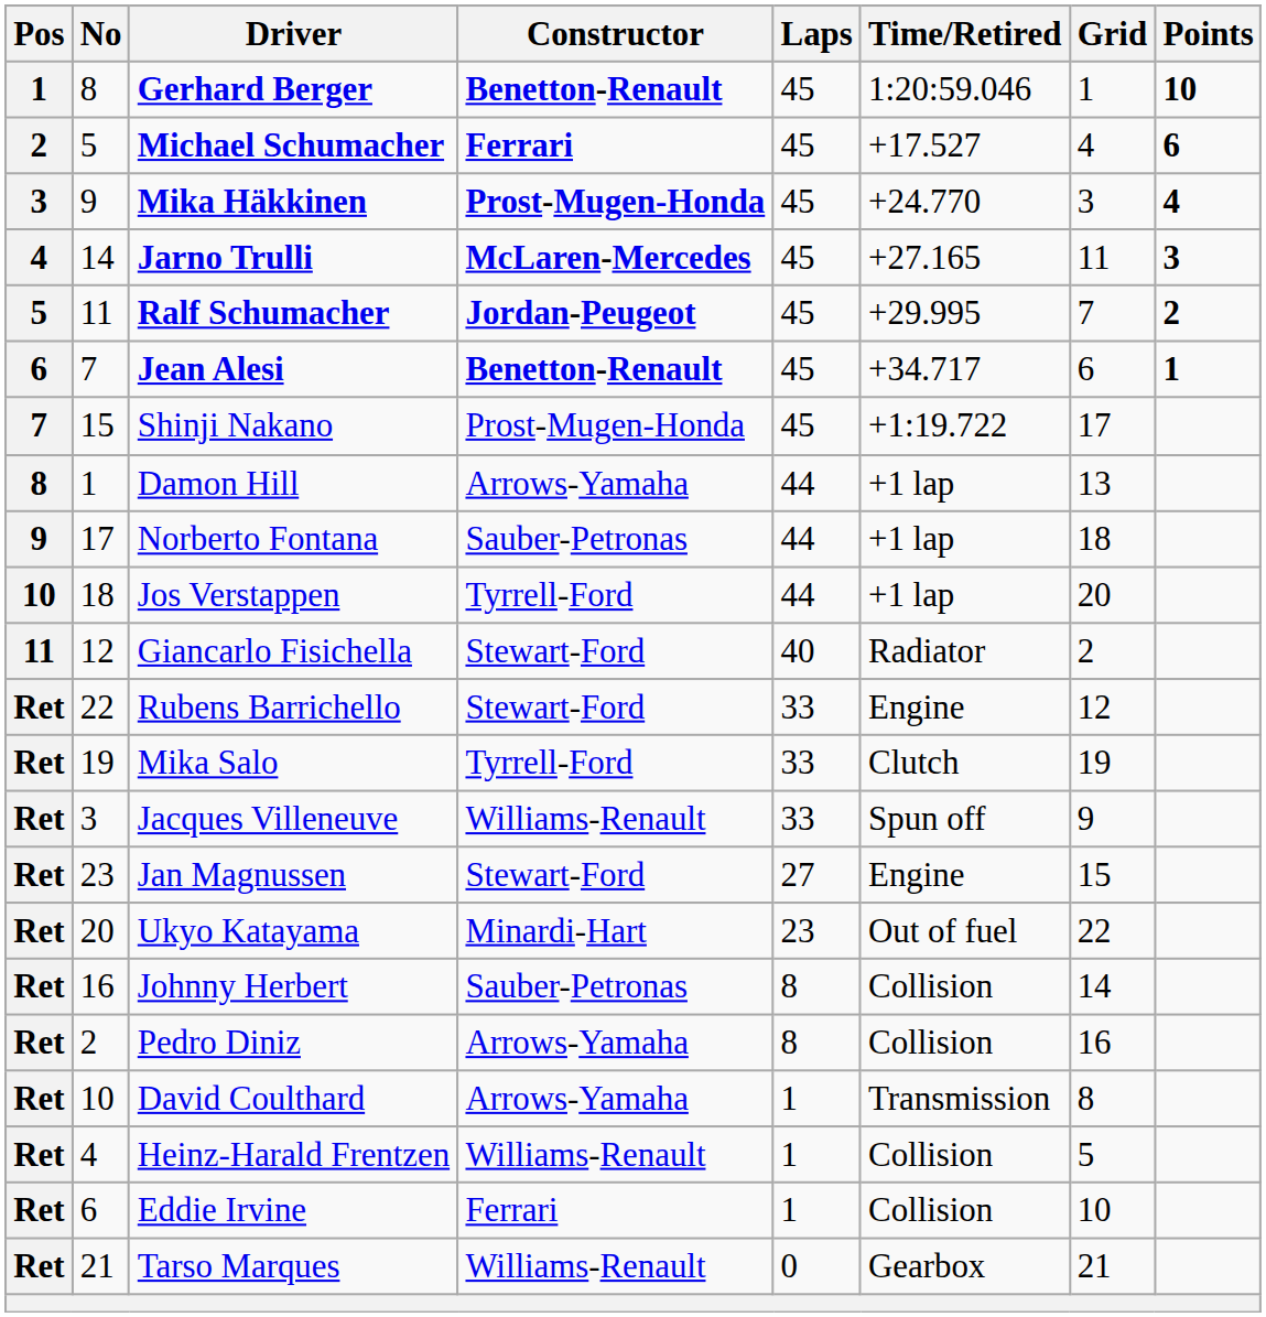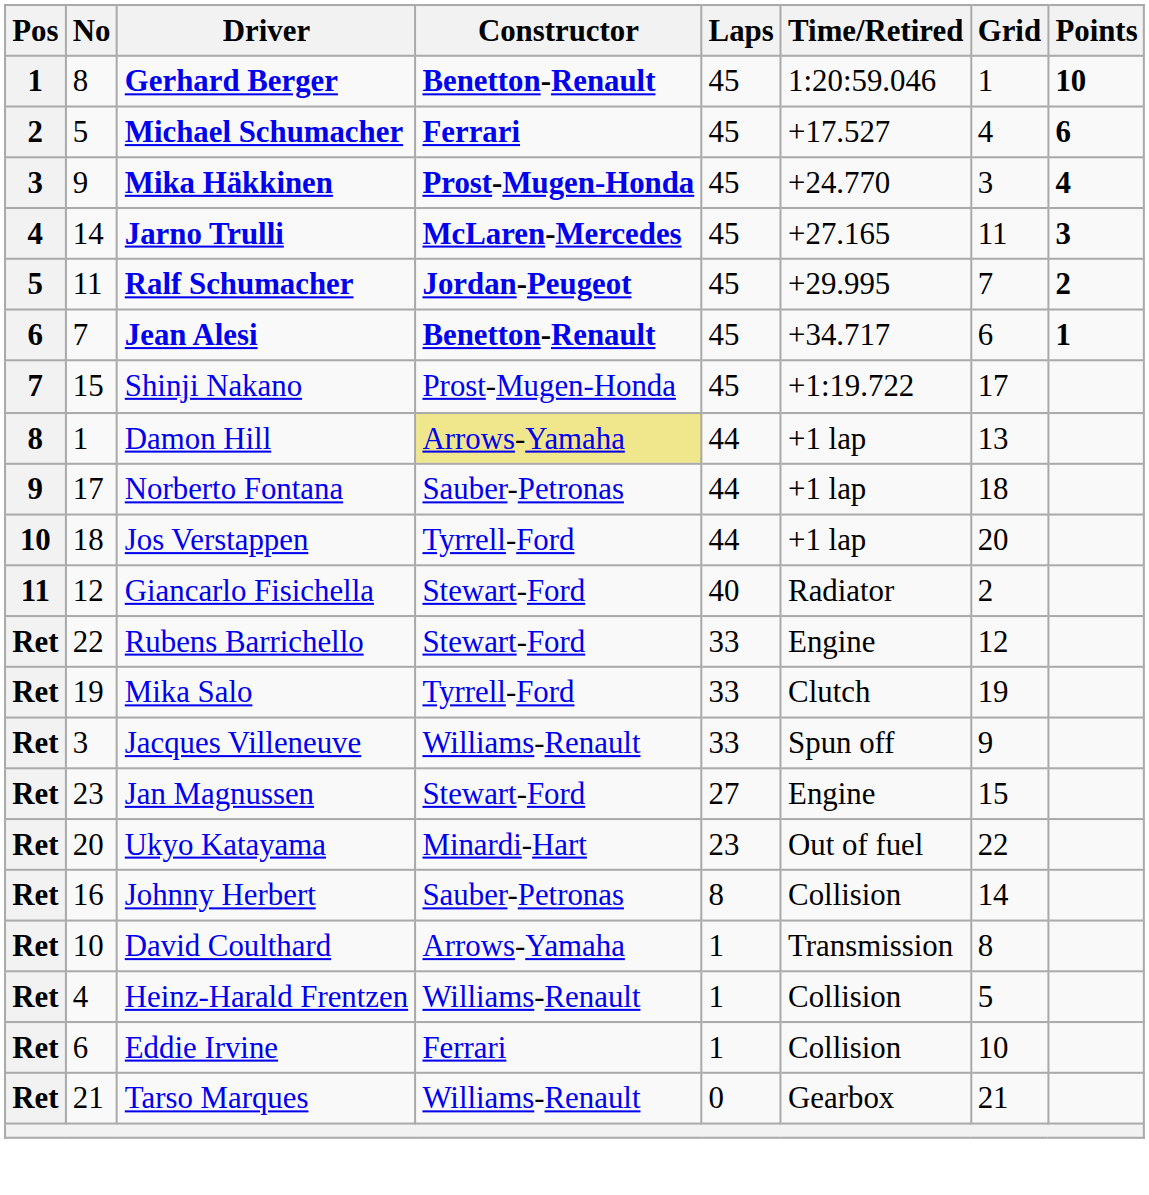 <table class="wikitable" style="font-size: 95%;">
 <tr>
 <th>Pos</th>
 <th>No</th>
 <th>Driver</th>
 <th>Constructor</th>
 <th>Laps</th>
 <th>Time/Retired</th>
 <th>Grid</th>
 <th>Points</th>
 </tr>
 <tr>
 <th>1</th>
 <td>8</td>
 <td> <strong><a href='#'>Gerhard Berger</a></strong></td>
 <td><strong><a href='#'>Benetton</a>-<a href='#'>Renault</a></strong></td>
 <td>45</td>
 <td>1:20:59.046</td>
 <td>1</td>
 <td><strong>10</strong></td>
 </tr>
 <tr>
 <th>2</th>
 <td>5</td>
 <td> <strong><a href='#'>Michael Schumacher</a></strong></td>
 <td><strong><a href='#'>Ferrari</a></strong></td>
 <td>45</td>
 <td>+17.527</td>
 <td>4</td>
 <td><strong>6</strong></td>
 </tr>
 <tr>
 <th>3</th>
 <td>9</td>
 <td> <strong><a href='#'>Mika Häkkinen</a></strong></td>
 <td><strong><a href='#'>Prost</a>-<a href='#'>Mugen-Honda</a></strong></td>
 <td>45</td>
 <td>+24.770</td>
 <td>3</td>
 <td><strong>4</strong></td>
 </tr>
 <tr>
 <th>4</th>
 <td>14</td>
 <td> <strong><a href='#'>Jarno Trulli</a></strong></td>
 <td><strong><a href='#'>McLaren</a>-<a href='#'>Mercedes</a></strong></td>
 <td>45</td>
 <td>+27.165</td>
 <td>11</td>
 <td><strong>3</strong></td>
 </tr>
 <tr>
 <th>5</th>
 <td>11</td>
 <td> <strong><a href='#'>Ralf Schumacher</a></strong></td>
 <td><strong><a href='#'>Jordan</a>-<a href='#'>Peugeot</a></strong></td>
 <td>45</td>
 <td>+29.995</td>
 <td>7</td>
 <td><strong>2</strong></td>
 </tr>
 <tr>
 <th>6</th>
 <td>7</td>
 <td> <strong><a href='#'>Jean Alesi</a></strong></td>
 <td><strong><a href='#'>Benetton</a>-<a href='#'>Renault</a></strong></td>
 <td>45</td>
 <td>+34.717</td>
 <td>6</td>
 <td><strong>1</strong></td>
 </tr>
 <tr>
 <th>7</th>
 <td>15</td>
 <td> <a href='#'>Shinji Nakano</a></td>
 <td><a href='#'>Prost</a>-<a href='#'>Mugen-Honda</a></td>
 <td>45</td>
 <td>+1:19.722</td>
 <td>17</td>
 <td> </td>
 </tr>
 <tr>
 <th>8</th>
 <td>1</td>
 <td> <a href='#'>Damon Hill</a></td>
-<td><a href='#'>Arrows</a>-<a href='#'>Yamaha</a></td>
+<td style="background: khaki;"><a href='#'>Arrows</a>-<a href='#'>Yamaha</a></td>
 <td>44</td>
 <td>+1 lap</td>
 <td>13</td>
 <td> </td>
 </tr>
 <tr>
 <th>9</th>
 <td>17</td>
 <td> <a href='#'>Norberto Fontana</a></td>
 <td><a href='#'>Sauber</a>-<a href='#'>Petronas</a></td>
 <td>44</td>
 <td>+1 lap</td>
 <td>18</td>
 <td> </td>
 </tr>
 <tr>
 <th>10</th>
 <td>18</td>
 <td> <a href='#'>Jos Verstappen</a></td>
 <td><a href='#'>Tyrrell</a>-<a href='#'>Ford</a></td>
 <td>44</td>
 <td>+1 lap</td>
 <td>20</td>
 <td> </td>
 </tr>
 <tr>
 <th>11</th>
 <td>12</td>
 <td> <a href='#'>Giancarlo Fisichella</a></td>
 <td><a href='#'>Stewart</a>-<a href='#'>Ford</a></td>
 <td>40</td>
 <td>Radiator</td>
 <td>2</td>
 <td> </td>
 </tr>
 <tr>
 <th>Ret</th>
 <td>22</td>
 <td> <a href='#'>Rubens Barrichello</a></td>
 <td><a href='#'>Stewart</a>-<a href='#'>Ford</a></td>
 <td>33</td>
 <td>Engine</td>
 <td>12</td>
 <td> </td>
 </tr>
 <tr>
 <th>Ret</th>
 <td>19</td>
 <td> <a href='#'>Mika Salo</a></td>
 <td><a href='#'>Tyrrell</a>-<a href='#'>Ford</a></td>
 <td>33</td>
 <td>Clutch</td>
 <td>19</td>
 <td> </td>
 </tr>
 <tr>
 <th>Ret</th>
 <td>3</td>
 <td> <a href='#'>Jacques Villeneuve</a></td>
 <td><a href='#'>Williams</a>-<a href='#'>Renault</a></td>
 <td>33</td>
 <td>Spun off</td>
 <td>9</td>
 <td> </td>
 </tr>
 <tr>
 <th>Ret</th>
 <td>23</td>
 <td> <a href='#'>Jan Magnussen</a></td>
 <td><a href='#'>Stewart</a>-<a href='#'>Ford</a></td>
 <td>27</td>
 <td>Engine</td>
 <td>15</td>
 <td> </td>
 </tr>
 <tr>
 <th>Ret</th>
 <td>20</td>
 <td> <a href='#'>Ukyo Katayama</a></td>
 <td><a href='#'>Minardi</a>-<a href='#'>Hart</a></td>
 <td>23</td>
 <td>Out of fuel</td>
 <td>22</td>
 <td> </td>
 </tr>
 <tr>
 <th>Ret</th>
 <td>16</td>
 <td> <a href='#'>Johnny Herbert</a></td>
 <td><a href='#'>Sauber</a>-<a href='#'>Petronas</a></td>
 <td>8</td>
 <td>Collision</td>
 <td>14</td>
 <td> </td>
 </tr>
 <tr>
 <th>Ret</th>
-<td>2</td>
-<td> <a href='#'>Pedro Diniz</a></td>
-<td><a href='#'>Arrows</a>-<a href='#'>Yamaha</a></td>
-<td>8</td>
-<td>Collision</td>
-<td>16</td>
-<td> </td>
-</tr>
-<tr>
-<th>Ret</th>
 <td>10</td>
 <td> <a href='#'>David Coulthard</a></td>
 <td><a href='#'>Arrows</a>-<a href='#'>Yamaha</a></td>
 <td>1</td>
 <td>Transmission</td>
 <td>8</td>
 <td> </td>
 </tr>
 <tr>
 <th>Ret</th>
 <td>4</td>
 <td> <a href='#'>Heinz-Harald Frentzen</a></td>
 <td><a href='#'>Williams</a>-<a href='#'>Renault</a></td>
 <td>1</td>
 <td>Collision</td>
 <td>5</td>
 <td> </td>
 </tr>
 <tr>
 <th>Ret</th>
 <td>6</td>
 <td> <a href='#'>Eddie Irvine</a></td>
 <td><a href='#'>Ferrari</a></td>
 <td>1</td>
 <td>Collision</td>
 <td>10</td>
 <td> </td>
 </tr>
 <tr>
 <th>Ret</th>
 <td>21</td>
 <td> <a href='#'>Tarso Marques</a></td>
 <td><a href='#'>Williams</a>-<a href='#'>Renault</a></td>
 <td>0</td>
 <td>Gearbox</td>
 <td>21</td>
 <td> </td>
 </tr>
 <tr>
 <th colspan="8"></th>
 </tr>
 </table>
